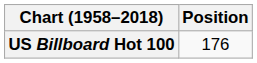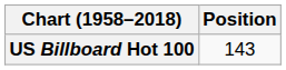 <table class="wikitable plainrowheaders">
 <tr>
 <th scope="col">Chart (1958–2018)</th>
 <th scope="col">Position</th>
 </tr>
 <tr>
 <th scope="row">US <em>Billboard</em> Hot 100</th>
-<td style="text-align:center;">176</td>
+<td style="text-align:center;">143</td>
 </tr>
 </table>
